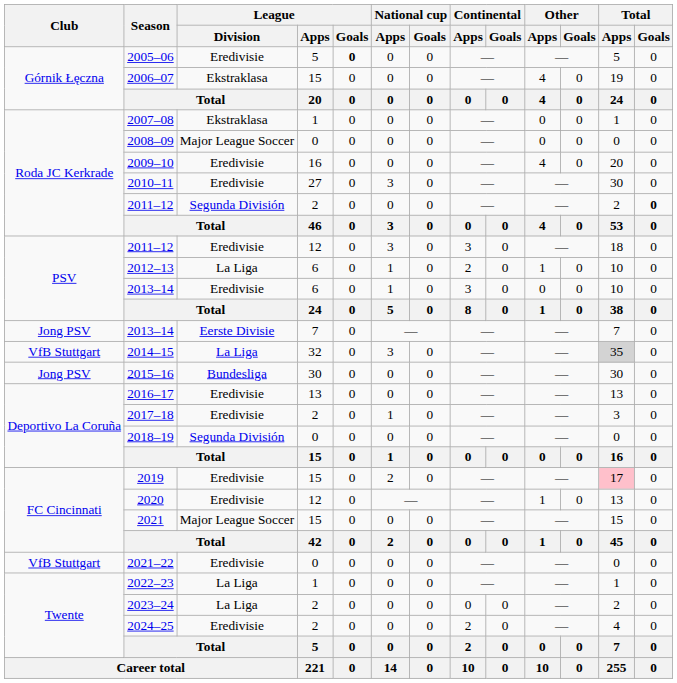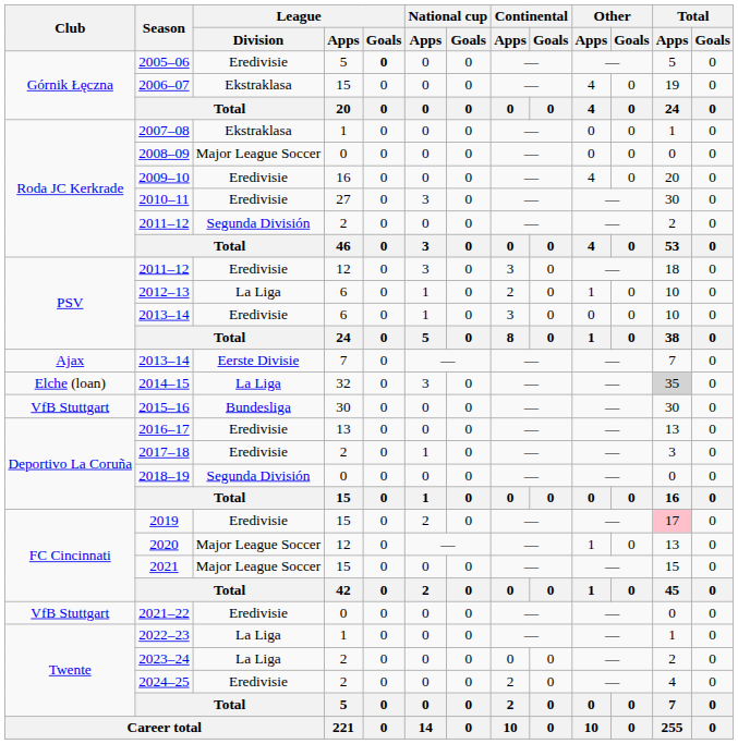 <table class="wikitable" style="text-align:center">
 <tr>
 <th rowspan="2">Club</th>
 <th rowspan="2">Season</th>
 <th colspan="3">League</th>
 <th colspan="2">National cup</th>
 <th colspan="2">Continental</th>
 <th colspan="2">Other</th>
 <th colspan="2">Total</th>
 </tr>
 <tr>
 <th>Division</th>
 <th>Apps</th>
 <th>Goals</th>
 <th>Apps</th>
 <th>Goals</th>
 <th>Apps</th>
 <th>Goals</th>
 <th>Apps</th>
 <th>Goals</th>
 <th>Apps</th>
 <th>Goals</th>
 </tr>
 <tr>
 <td rowspan="3"><a href='#'>Górnik Łęczna</a></td>
 <td><a href='#'>2005–06</a></td>
 <td>Eredivisie</td>
 <td>5</td>
 <td><strong>0</strong></td>
 <td>0</td>
 <td>0</td>
 <td colspan="2">—</td>
 <td colspan="2">—</td>
 <td>5</td>
 <td>0</td>
 </tr>
 <tr>
 <td><a href='#'>2006–07</a></td>
 <td>Ekstraklasa</td>
 <td>15</td>
 <td>0</td>
 <td>0</td>
 <td>0</td>
 <td colspan="2">—</td>
 <td>4</td>
 <td>0</td>
 <td>19</td>
 <td>0</td>
 </tr>
 <tr>
 <th colspan="2">Total</th>
 <th>20</th>
 <th>0</th>
 <th>0</th>
 <th>0</th>
 <th>0</th>
 <th>0</th>
 <th>4</th>
 <th>0</th>
 <th>24</th>
 <th>0</th>
 </tr>
 <tr>
 <td rowspan="6"><a href='#'>Roda JC Kerkrade</a></td>
 <td><a href='#'>2007–08</a></td>
 <td>Ekstraklasa</td>
 <td>1</td>
 <td>0</td>
 <td>0</td>
 <td>0</td>
 <td colspan="2">—</td>
 <td>0</td>
 <td>0</td>
 <td>1</td>
 <td>0</td>
 </tr>
 <tr>
 <td><a href='#'>2008–09</a></td>
 <td>Major League Soccer</td>
 <td>0</td>
 <td>0</td>
 <td>0</td>
 <td>0</td>
 <td colspan="2">—</td>
 <td>0</td>
 <td>0</td>
 <td>0</td>
 <td>0</td>
 </tr>
 <tr>
 <td><a href='#'>2009–10</a></td>
 <td>Eredivisie</td>
 <td>16</td>
 <td>0</td>
 <td>0</td>
 <td>0</td>
 <td colspan="2">—</td>
 <td>4</td>
 <td>0</td>
 <td>20</td>
 <td>0</td>
 </tr>
 <tr>
 <td><a href='#'>2010–11</a></td>
 <td>Eredivisie</td>
 <td>27</td>
 <td>0</td>
 <td>3</td>
 <td>0</td>
 <td colspan="2">—</td>
 <td colspan="2">—</td>
 <td>30</td>
 <td>0</td>
 </tr>
 <tr>
 <td><a href='#'>2011–12</a></td>
 <td><a href='#'>Segunda División</a></td>
 <td>2</td>
 <td>0</td>
 <td>0</td>
 <td>0</td>
 <td colspan="2">—</td>
 <td colspan="2">—</td>
 <td>2</td>
-<td><strong>0</strong></td>
+<td>0</td>
 </tr>
 <tr>
 <th colspan="2">Total</th>
 <th>46</th>
 <th>0</th>
 <th>3</th>
 <th>0</th>
 <th>0</th>
 <th>0</th>
 <th>4</th>
 <th>0</th>
 <th>53</th>
 <th>0</th>
 </tr>
 <tr>
 <td rowspan="4"><a href='#'>PSV</a></td>
 <td><a href='#'>2011–12</a></td>
 <td>Eredivisie</td>
 <td>12</td>
 <td>0</td>
 <td>3</td>
 <td>0</td>
 <td>3</td>
 <td>0</td>
 <td colspan=2>—</td>
 <td>18</td>
 <td>0</td>
 </tr>
 <tr>
 <td><a href='#'>2012–13</a></td>
 <td>La Liga</td>
 <td>6</td>
 <td>0</td>
 <td>1</td>
 <td>0</td>
 <td>2</td>
 <td>0</td>
 <td>1</td>
 <td>0</td>
 <td>10</td>
 <td>0</td>
 </tr>
 <tr>
 <td><a href='#'>2013–14</a></td>
 <td>Eredivisie</td>
 <td>6</td>
 <td>0</td>
 <td>1</td>
 <td>0</td>
 <td>3</td>
 <td>0</td>
 <td>0</td>
 <td>0</td>
 <td>10</td>
 <td>0</td>
 </tr>
 <tr>
 <th colspan="2">Total</th>
 <th>24</th>
 <th>0</th>
 <th>5</th>
 <th>0</th>
 <th>8</th>
 <th>0</th>
 <th>1</th>
 <th>0</th>
 <th>38</th>
 <th>0</th>
 </tr>
 <tr>
-<td><a href='#'>Jong PSV</a></td>
+<td><a href='#'>Ajax</a></td>
 <td><a href='#'>2013–14</a></td>
 <td><a href='#'>Eerste Divisie</a></td>
 <td>7</td>
 <td>0</td>
 <td colspan="2">—</td>
 <td colspan="2">—</td>
 <td colspan="2">—</td>
 <td>7</td>
 <td>0</td>
 </tr>
 <tr>
-<td><a href='#'>VfB Stuttgart</a></td>
+<td><a href='#'>Elche</a> (loan)</td>
 <td><a href='#'>2014–15</a></td>
 <td><a href='#'>La Liga</a></td>
 <td>32</td>
 <td>0</td>
 <td>3</td>
 <td>0</td>
 <td colspan="2">—</td>
 <td colspan="2">—</td>
 <td style="background: lightgrey;">35</td>
 <td>0</td>
 </tr>
 <tr>
-<td><a href='#'>Jong PSV</a></td>
+<td><a href='#'>VfB Stuttgart</a></td>
 <td><a href='#'>2015–16</a></td>
 <td><a href='#'>Bundesliga</a></td>
 <td>30</td>
 <td>0</td>
 <td>0</td>
 <td>0</td>
 <td colspan="2">—</td>
 <td colspan="2">—</td>
 <td>30</td>
 <td>0</td>
 </tr>
 <tr>
 <td rowspan="4"><a href='#'>Deportivo La Coruña</a></td>
 <td><a href='#'>2016–17</a></td>
 <td>Eredivisie</td>
 <td>13</td>
 <td>0</td>
 <td>0</td>
 <td>0</td>
 <td colspan="2">—</td>
 <td colspan="2">—</td>
 <td>13</td>
 <td>0</td>
 </tr>
 <tr>
 <td><a href='#'>2017–18</a></td>
 <td>Eredivisie</td>
 <td>2</td>
 <td>0</td>
 <td>1</td>
 <td>0</td>
 <td colspan="2">—</td>
 <td colspan="2">—</td>
 <td>3</td>
 <td>0</td>
 </tr>
 <tr>
 <td><a href='#'>2018–19</a></td>
 <td><a href='#'>Segunda División</a></td>
 <td>0</td>
 <td>0</td>
 <td>0</td>
 <td>0</td>
 <td colspan="2">—</td>
 <td colspan="2">—</td>
 <td>0</td>
 <td>0</td>
 </tr>
 <tr>
 <th colspan="2">Total</th>
 <th>15</th>
 <th>0</th>
 <th>1</th>
 <th>0</th>
 <th>0</th>
 <th>0</th>
 <th>0</th>
 <th>0</th>
 <th>16</th>
 <th>0</th>
 </tr>
 <tr>
 <td rowspan="4"><a href='#'>FC Cincinnati</a></td>
 <td><a href='#'>2019</a></td>
 <td>Eredivisie</td>
 <td>15</td>
 <td>0</td>
 <td>2</td>
 <td>0</td>
 <td colspan="2">—</td>
 <td colspan="2">—</td>
 <td style="background: pink;">17</td>
 <td>0</td>
 </tr>
 <tr>
 <td><a href='#'>2020</a></td>
-<td>Eredivisie</td>
+<td>Major League Soccer</td>
 <td>12</td>
 <td>0</td>
 <td colspan="2">—</td>
 <td colspan="2">—</td>
 <td>1</td>
 <td>0</td>
 <td>13</td>
 <td>0</td>
 </tr>
 <tr>
 <td><a href='#'>2021</a></td>
 <td>Major League Soccer</td>
 <td>15</td>
 <td>0</td>
 <td>0</td>
 <td>0</td>
 <td colspan="2">—</td>
 <td colspan="2">—</td>
 <td>15</td>
 <td>0</td>
 </tr>
 <tr>
 <th colspan="2">Total</th>
 <th>42</th>
 <th>0</th>
 <th>2</th>
 <th>0</th>
 <th>0</th>
 <th>0</th>
 <th>1</th>
 <th>0</th>
 <th>45</th>
 <th>0</th>
 </tr>
 <tr>
 <td><a href='#'>VfB Stuttgart</a></td>
 <td><a href='#'>2021–22</a></td>
 <td>Eredivisie</td>
 <td>0</td>
 <td>0</td>
 <td>0</td>
 <td>0</td>
 <td colspan="2">—</td>
 <td colspan="2">—</td>
 <td>0</td>
 <td>0</td>
 </tr>
 <tr>
 <td rowspan="4"><a href='#'>Twente</a></td>
 <td><a href='#'>2022–23</a></td>
 <td>La Liga</td>
 <td>1</td>
 <td>0</td>
 <td>0</td>
 <td>0</td>
 <td colspan="2">—</td>
 <td colspan="2">—</td>
 <td>1</td>
 <td>0</td>
 </tr>
 <tr>
 <td><a href='#'>2023–24</a></td>
 <td>La Liga</td>
 <td>2</td>
 <td>0</td>
 <td>0</td>
 <td>0</td>
 <td>0</td>
 <td>0</td>
 <td colspan="2">—</td>
 <td>2</td>
 <td>0</td>
 </tr>
 <tr>
 <td><a href='#'>2024–25</a></td>
 <td>Eredivisie</td>
 <td>2</td>
 <td>0</td>
 <td>0</td>
 <td>0</td>
 <td>2</td>
 <td>0</td>
 <td colspan="2">—</td>
 <td>4</td>
 <td>0</td>
 </tr>
 <tr>
 <th colspan="2">Total</th>
 <th>5</th>
 <th>0</th>
 <th>0</th>
 <th>0</th>
 <th>2</th>
 <th>0</th>
 <th>0</th>
 <th>0</th>
 <th>7</th>
 <th>0</th>
 </tr>
 <tr>
 <th colspan="3">Career total</th>
 <th>221</th>
 <th>0</th>
 <th>14</th>
 <th>0</th>
 <th>10</th>
 <th>0</th>
 <th>10</th>
 <th>0</th>
 <th>255</th>
 <th>0</th>
 </tr>
 </table>
